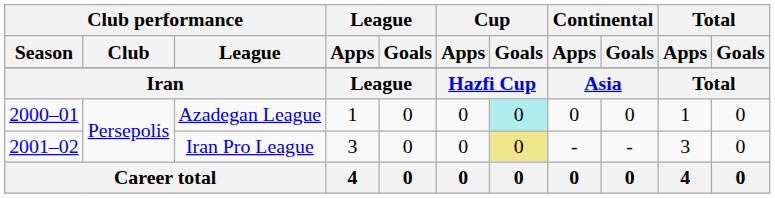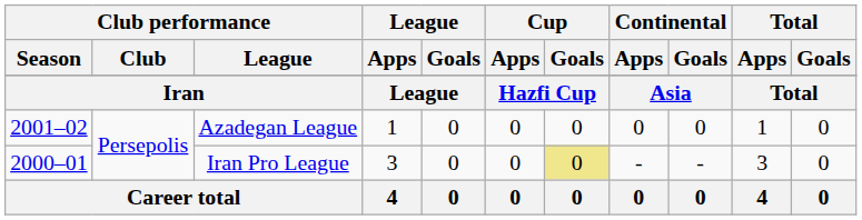 <table class="wikitable" style="text-align:center">
 <tr>
 <th colspan=3>Club performance</th>
 <th colspan=2>League</th>
 <th colspan=2>Cup</th>
 <th colspan=2>Continental</th>
 <th colspan=2>Total</th>
 </tr>
 <tr>
 <th>Season</th>
 <th>Club</th>
 <th>League</th>
 <th>Apps</th>
 <th>Goals</th>
 <th>Apps</th>
 <th>Goals</th>
 <th>Apps</th>
 <th>Goals</th>
 <th>Apps</th>
 <th>Goals</th>
 </tr>
 <tr>
 </tr>
 <tr>
 <th colspan=3>Iran</th>
 <th colspan=2>League</th>
 <th colspan=2><a href='#'>Hazfi Cup</a></th>
 <th colspan=2><a href='#'>Asia</a></th>
 <th colspan=2>Total</th>
 </tr>
 <tr>
-<td><a href='#'>2000–01</a></td>
+<td><a href='#'>2001–02</a></td>
 <td rowspan="2"><a href='#'>Persepolis</a></td>
 <td><a href='#'>Azadegan League</a></td>
 <td>1</td>
 <td>0</td>
 <td>0</td>
-<td style="background: paleturquoise;">0</td>
+<td>0</td>
 <td>0</td>
 <td>0</td>
 <td>1</td>
 <td>0</td>
 </tr>
 <tr>
-<td><a href='#'>2001–02</a></td>
+<td><a href='#'>2000–01</a></td>
 <td><a href='#'>Iran Pro League</a></td>
 <td>3</td>
 <td>0</td>
 <td>0</td>
 <td style="background: khaki;">0</td>
 <td>-</td>
 <td>-</td>
 <td>3</td>
 <td>0</td>
 </tr>
 <tr>
 <th colspan=3>Career total</th>
 <th>4</th>
 <th>0</th>
 <th>0</th>
 <th>0</th>
 <th>0</th>
 <th>0</th>
 <th>4</th>
 <th>0</th>
 </tr>
 </table>
